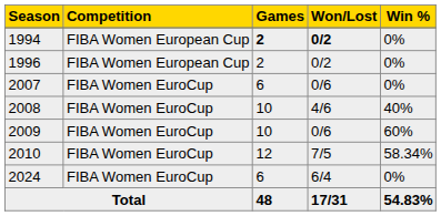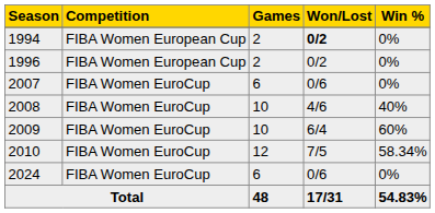 <table bgcolor="#eeeeee" cellpadding="3" cellspacing="0" border="1" style="font-size: 95%; border: gray solid 1px; border-collapse: collapse;">
 <tr style="background:gold;">
 <td style="text-align:left"><span><strong>Season</strong></span></td>
 <td style="text-align:left"><span><strong>Competition</strong></span></td>
 <td style="text-align:left"><span><strong>Games</strong></span></td>
 <td style="text-align:left"><span><strong>Won/Lost</strong></span></td>
 <th>Win %</th>
 </tr>
 <tr>
 </tr>
 <tr>
 <td>1994</td>
 <td>FIBA Women European Cup</td>
-<td><strong>2</strong></td>
+<td>2</td>
 <td><strong>0/2</strong></td>
 <td>0%</td>
 </tr>
 <tr>
 <td>1996</td>
 <td>FIBA Women European Cup</td>
 <td>2</td>
 <td>0/2</td>
 <td>0%</td>
 </tr>
 <tr>
 <td>2007</td>
 <td>FIBA Women EuroCup</td>
 <td>6</td>
 <td>0/6</td>
 <td>0%</td>
 </tr>
 <tr>
 <td>2008</td>
 <td>FIBA Women EuroCup</td>
 <td>10</td>
 <td>4/6</td>
 <td>40%</td>
 </tr>
 <tr>
 <td>2009</td>
 <td>FIBA Women EuroCup</td>
 <td>10</td>
-<td>0/6</td>
+<td>6/4</td>
 <td>60%</td>
 </tr>
 <tr>
 <td>2010</td>
 <td>FIBA Women EuroCup</td>
 <td>12</td>
 <td>7/5</td>
 <td>58.34%</td>
 </tr>
 <tr>
 <td>2024</td>
 <td>FIBA Women EuroCup</td>
 <td>6</td>
-<td>6/4</td>
+<td>0/6</td>
 <td>0%</td>
 </tr>
 <tr>
 <th colspan="2">Total</th>
 <td><strong>48</strong></td>
 <td><strong>17/31</strong></td>
 <td><strong>54.83%</strong></td>
 </tr>
 </table>
